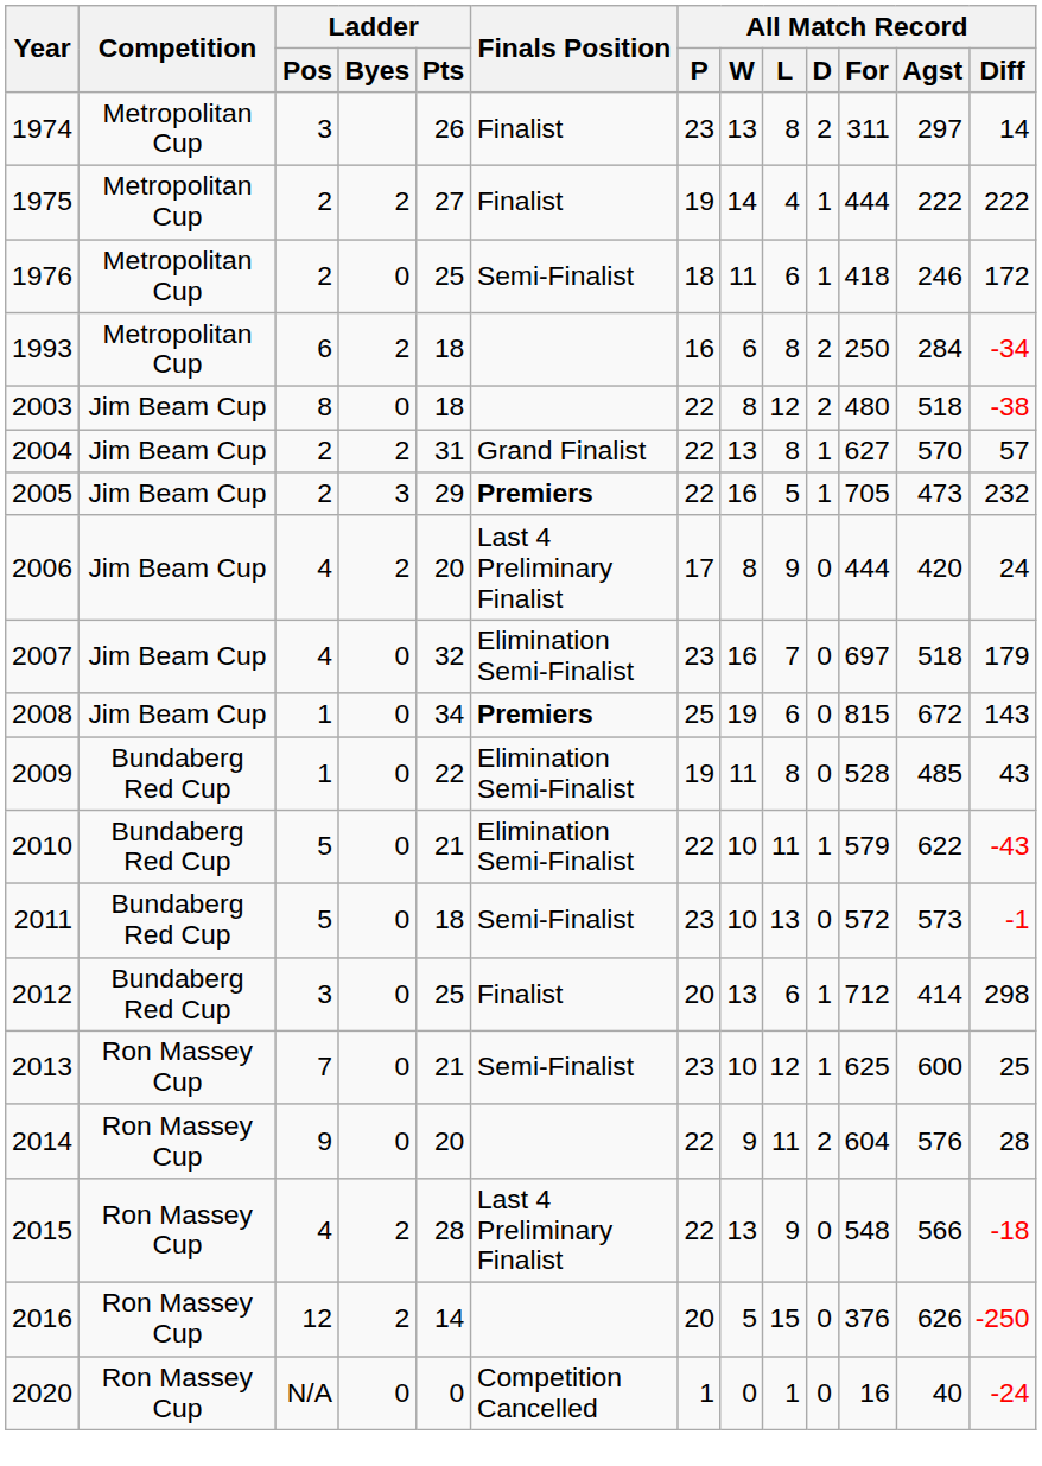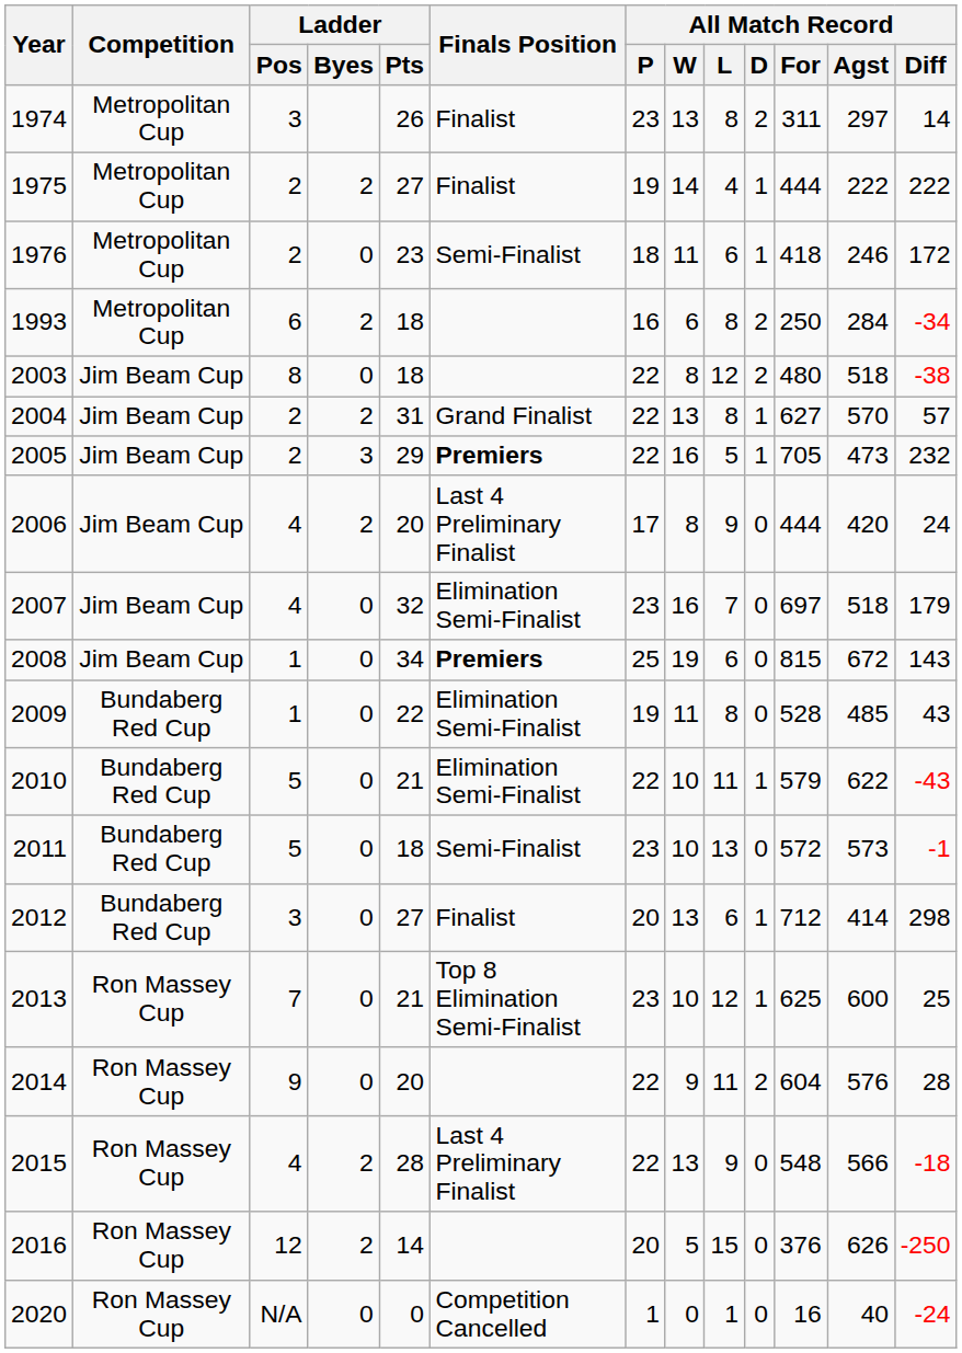 <table class="wikitable" width="auto" style="text-align: right">
 <tr>
 <th rowspan=2>Year</th>
 <th rowspan=2>Competition</th>
 <th colspan=3>Ladder</th>
 <th rowspan=2>Finals Position</th>
 <th colspan=7>All Match Record</th>
 </tr>
 <tr>
 <th>Pos</th>
 <th>Byes</th>
 <th>Pts</th>
 <th>P</th>
 <th>W</th>
 <th>L</th>
 <th>D</th>
 <th>For</th>
 <th>Agst</th>
 <th>Diff</th>
 </tr>
 <tr>
 <td>1974</td>
 <td align=center>Metropolitan Cup</td>
 <td>3</td>
 <td></td>
 <td>26</td>
 <td align=left>Finalist</td>
 <td>23</td>
 <td>13</td>
 <td>8</td>
 <td>2</td>
 <td>311</td>
 <td>297</td>
 <td>14</td>
 </tr>
 <tr>
 <td>1975</td>
 <td align=center>Metropolitan Cup</td>
 <td>2</td>
 <td>2</td>
 <td>27</td>
 <td align=left>Finalist</td>
 <td>19</td>
 <td>14</td>
 <td>4</td>
 <td>1</td>
 <td>444</td>
 <td>222</td>
 <td>222</td>
 </tr>
 <tr>
 <td>1976</td>
 <td align=center>Metropolitan Cup</td>
 <td>2</td>
 <td>0</td>
-<td>25</td>
+<td>23</td>
 <td align=left>Semi-Finalist</td>
 <td>18</td>
 <td>11</td>
 <td>6</td>
 <td>1</td>
 <td>418</td>
 <td>246</td>
 <td>172</td>
 </tr>
 <tr>
 <td>1993</td>
 <td align=center>Metropolitan Cup</td>
 <td>6</td>
 <td>2</td>
 <td>18</td>
 <td align=left></td>
 <td>16</td>
 <td>6</td>
 <td>8</td>
 <td>2</td>
 <td>250</td>
 <td>284</td>
 <td style="color:red;">-34</td>
 </tr>
 <tr>
 <td>2003</td>
 <td align=center>Jim Beam Cup</td>
 <td>8</td>
 <td>0</td>
 <td>18</td>
 <td align=left></td>
 <td>22</td>
 <td>8</td>
 <td>12</td>
 <td>2</td>
 <td>480</td>
 <td>518</td>
 <td style="color:red;">-38</td>
 </tr>
 <tr>
 <td>2004</td>
 <td align=center>Jim Beam Cup</td>
 <td>2</td>
 <td>2</td>
 <td>31</td>
 <td align=left>Grand Finalist</td>
 <td>22</td>
 <td>13</td>
 <td>8</td>
 <td>1</td>
 <td>627</td>
 <td>570</td>
 <td>57</td>
 </tr>
 <tr>
 <td>2005</td>
 <td align=center>Jim Beam Cup</td>
 <td>2</td>
 <td>3</td>
 <td>29</td>
 <td align=left><strong>Premiers</strong></td>
 <td>22</td>
 <td>16</td>
 <td>5</td>
 <td>1</td>
 <td>705</td>
 <td>473</td>
 <td>232</td>
 </tr>
 <tr>
 <td>2006</td>
 <td align=center>Jim Beam Cup</td>
 <td>4</td>
 <td>2</td>
 <td>20</td>
 <td align=left>Last 4 Preliminary Finalist</td>
 <td>17</td>
 <td>8</td>
 <td>9</td>
 <td>0</td>
 <td>444</td>
 <td>420</td>
 <td>24</td>
 </tr>
 <tr>
 <td>2007</td>
 <td align=center>Jim Beam Cup</td>
 <td>4</td>
 <td>0</td>
 <td>32</td>
 <td align=left>Elimination Semi-Finalist</td>
 <td>23</td>
 <td>16</td>
 <td>7</td>
 <td>0</td>
 <td>697</td>
 <td>518</td>
 <td>179</td>
 </tr>
 <tr>
 <td>2008</td>
 <td align=center>Jim Beam Cup</td>
 <td>1</td>
 <td>0</td>
 <td>34</td>
 <td align=left><strong>Premiers</strong></td>
 <td>25</td>
 <td>19</td>
 <td>6</td>
 <td>0</td>
 <td>815</td>
 <td>672</td>
 <td>143</td>
 </tr>
 <tr>
 <td>2009</td>
 <td align=center>Bundaberg Red Cup</td>
 <td>1</td>
 <td>0</td>
 <td>22</td>
 <td align=left>Elimination Semi-Finalist</td>
 <td>19</td>
 <td>11</td>
 <td>8</td>
 <td>0</td>
 <td>528</td>
 <td>485</td>
 <td>43</td>
 </tr>
 <tr>
 <td>2010</td>
 <td align=center>Bundaberg Red Cup</td>
 <td>5</td>
 <td>0</td>
 <td>21</td>
 <td align=left>Elimination Semi-Finalist</td>
 <td>22</td>
 <td>10</td>
 <td>11</td>
 <td>1</td>
 <td>579</td>
 <td>622</td>
 <td style="color:red;">-43</td>
 </tr>
 <tr>
 <td>2011</td>
 <td align=center>Bundaberg Red Cup</td>
 <td>5</td>
 <td>0</td>
 <td>18</td>
 <td align=left>Semi-Finalist</td>
 <td>23</td>
 <td>10</td>
 <td>13</td>
 <td>0</td>
 <td>572</td>
 <td>573</td>
 <td style="color:red;">-1</td>
 </tr>
 <tr>
 <td>2012</td>
 <td align=center>Bundaberg Red Cup</td>
 <td>3</td>
 <td>0</td>
-<td>25</td>
+<td>27</td>
 <td align=left>Finalist</td>
 <td>20</td>
 <td>13</td>
 <td>6</td>
 <td>1</td>
 <td>712</td>
 <td>414</td>
 <td>298</td>
 </tr>
 <tr>
 <td>2013</td>
 <td align=center>Ron Massey Cup</td>
 <td>7</td>
 <td>0</td>
 <td>21</td>
-<td align=left>Semi-Finalist</td>
+<td align=left>Top 8 Elimination Semi-Finalist</td>
 <td>23</td>
 <td>10</td>
 <td>12</td>
 <td>1</td>
 <td>625</td>
 <td>600</td>
 <td>25</td>
 </tr>
 <tr>
 <td>2014</td>
 <td align=center>Ron Massey Cup</td>
 <td>9</td>
 <td>0</td>
 <td>20</td>
 <td align=left></td>
 <td>22</td>
 <td>9</td>
 <td>11</td>
 <td>2</td>
 <td>604</td>
 <td>576</td>
 <td>28</td>
 </tr>
 <tr>
 <td>2015</td>
 <td align=center>Ron Massey Cup</td>
 <td>4</td>
 <td>2</td>
 <td>28</td>
 <td align=left>Last 4 Preliminary Finalist</td>
 <td>22</td>
 <td>13</td>
 <td>9</td>
 <td>0</td>
 <td>548</td>
 <td>566</td>
 <td style="color:red;">-18</td>
 </tr>
 <tr>
 <td>2016</td>
 <td align=center>Ron Massey Cup</td>
 <td>12</td>
 <td>2</td>
 <td>14</td>
 <td align=left></td>
 <td>20</td>
 <td>5</td>
 <td>15</td>
 <td>0</td>
 <td>376</td>
 <td>626</td>
 <td style="color:red;">-250</td>
 </tr>
 <tr>
 <td>2020</td>
 <td align=center>Ron Massey Cup</td>
 <td>N/A</td>
 <td>0</td>
 <td>0</td>
 <td align=left>Competition Cancelled</td>
 <td>1</td>
 <td>0</td>
 <td>1</td>
 <td>0</td>
 <td>16</td>
 <td>40</td>
 <td style="color:red;">-24</td>
 </tr>
 </table>
